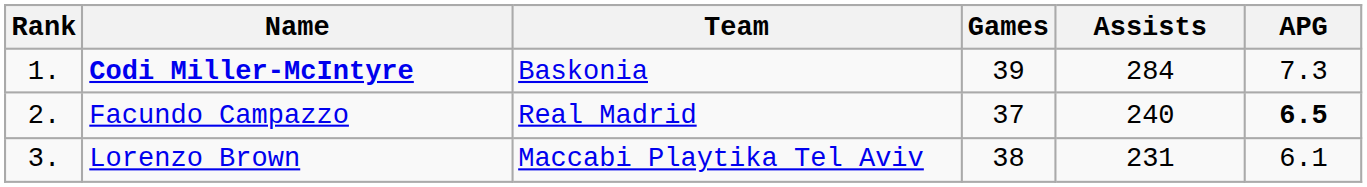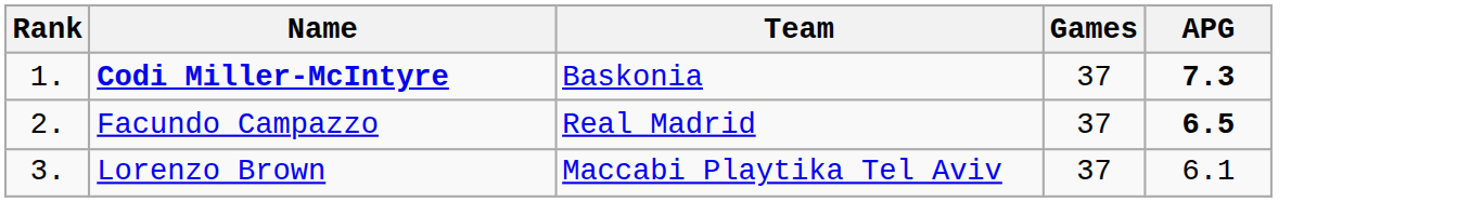 <table class="wikitable" style="text-align: center;">
 <tr>
 <th>Rank</th>
 <th width=200>Name</th>
 <th width=210>Team</th>
 <th>Games</th>
-<th width=85>Assists</th>
 <th width=50>APG</th>
 </tr>
 <tr>
 <td>1.</td>
 <td align="left"> <strong><a href='#'>Codi Miller-McIntyre</a></strong></td>
 <td align="left"> <a href='#'>Baskonia</a></td>
-<td>39</td>
-<td>284</td>
-<td>7.3</td>
+<td>37</td>
+<td><strong>7.3</strong></td>
 </tr>
 <tr>
 <td>2.</td>
 <td align="left"> <a href='#'>Facundo Campazzo</a></td>
 <td align="left"> <a href='#'>Real Madrid</a></td>
 <td>37</td>
-<td>240</td>
 <td><strong>6.5</strong></td>
 </tr>
 <tr>
 <td>3.</td>
 <td align="left"> <a href='#'>Lorenzo Brown</a></td>
 <td align="left"> <a href='#'>Maccabi Playtika Tel Aviv</a></td>
-<td>38</td>
-<td>231</td>
+<td>37</td>
 <td>6.1</td>
 </tr>
 </table>
